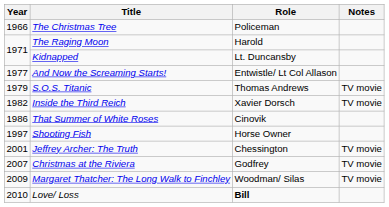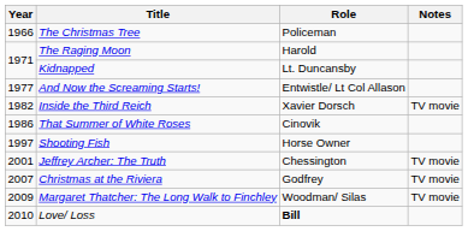 <table class="wikitable">
 <tr>
 <th>Year</th>
 <th>Title</th>
 <th>Role</th>
 <th>Notes</th>
 </tr>
 <tr>
 <td>1966</td>
 <td><em><a href='#'>The Christmas Tree</a></em></td>
 <td>Policeman</td>
 <td></td>
 </tr>
 <tr>
 <td rowspan="2">1971</td>
 <td><em><a href='#'>The Raging Moon</a></em></td>
 <td>Harold</td>
 <td></td>
 </tr>
 <tr>
 <td><em><a href='#'>Kidnapped</a></em></td>
 <td>Lt. Duncansby</td>
 <td></td>
 </tr>
 <tr>
 <td>1977</td>
 <td><em><a href='#'>And Now the Screaming Starts!</a></em></td>
 <td>Entwistle/ Lt Col Allason</td>
 <td></td>
-</tr>
-<tr>
-<td>1979</td>
-<td><em><a href='#'>S.O.S. Titanic</a></em></td>
-<td>Thomas Andrews</td>
-<td>TV movie</td>
 </tr>
 <tr>
 <td>1982</td>
 <td><em><a href='#'>Inside the Third Reich</a></em></td>
 <td>Xavier Dorsch</td>
 <td>TV movie</td>
 </tr>
 <tr>
 <td>1986</td>
 <td><em><a href='#'>That Summer of White Roses</a></em></td>
 <td>Cinovik</td>
 <td></td>
 </tr>
 <tr>
 <td>1997</td>
 <td><em><a href='#'>Shooting Fish</a></em></td>
 <td>Horse Owner</td>
 <td></td>
 </tr>
 <tr>
 <td>2001</td>
 <td><em><a href='#'>Jeffrey Archer: The Truth</a></em></td>
 <td>Chessington</td>
 <td>TV movie</td>
 </tr>
 <tr>
 <td>2007</td>
 <td><em><a href='#'>Christmas at the Riviera</a></em></td>
 <td>Godfrey</td>
 <td>TV movie</td>
 </tr>
 <tr>
 <td>2009</td>
 <td><em><a href='#'>Margaret Thatcher: The Long Walk to Finchley</a></em></td>
 <td>Woodman/ Silas</td>
 <td>TV movie</td>
 </tr>
 <tr>
 <td>2010</td>
 <td><em>Love/ Loss</em></td>
 <td><strong>Bill</strong></td>
 <td></td>
 </tr>
 </table>
